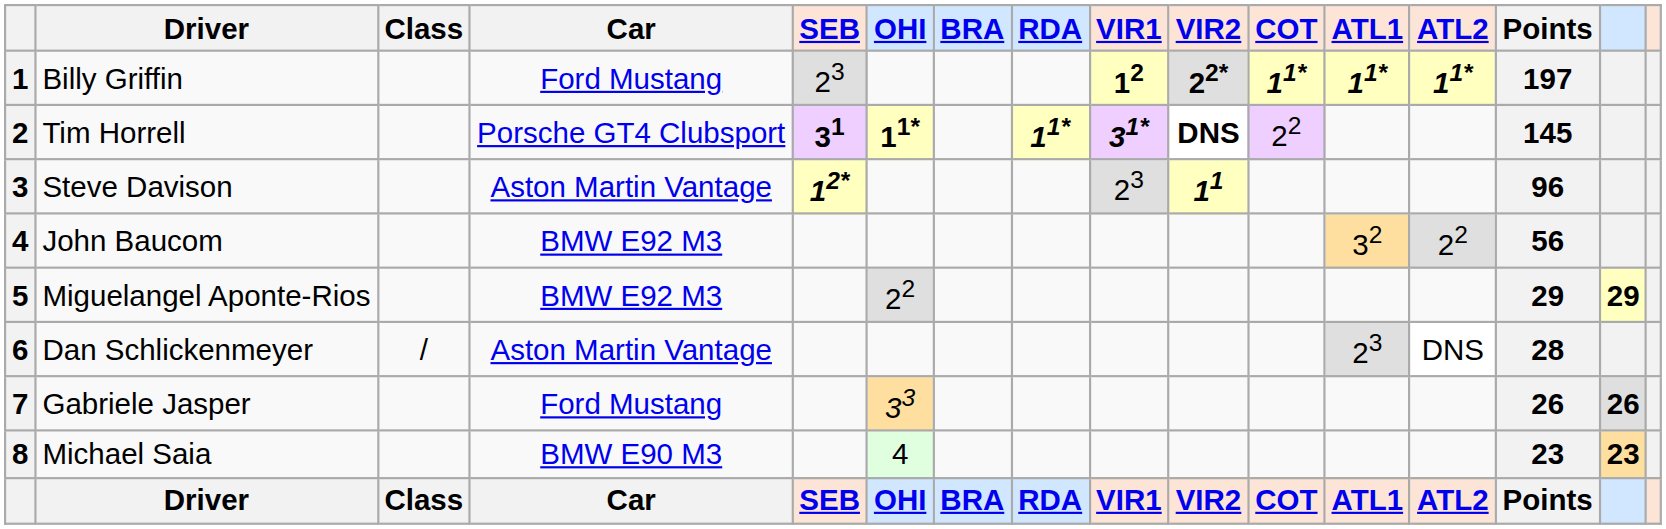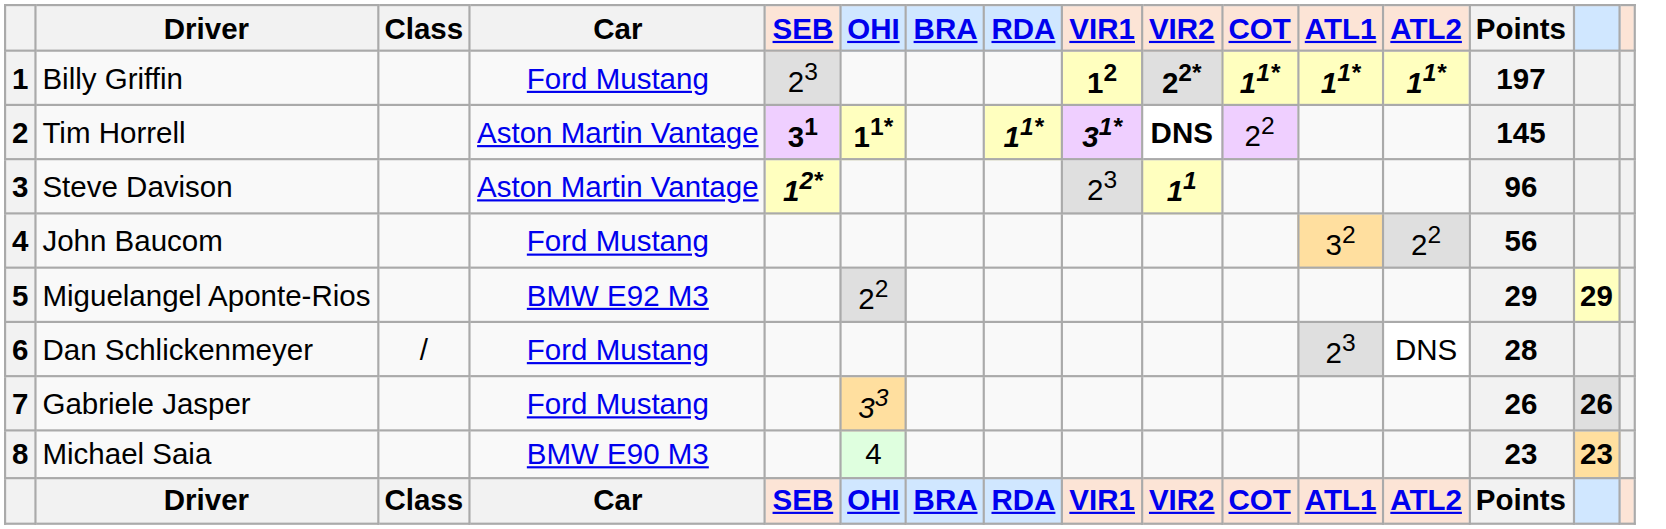 <table class="wikitable" style="font-size:85%; text-align:center">
 <tr>
 <th valign="middle"></th>
 <th valign="middle">Driver</th>
 <th>Class</th>
 <th>Car</th>
 <td style="background:#fce4d6;"><a href='#'><strong>SEB</strong></a></td>
 <td style="background:#D0E7FF;"><a href='#'><strong>OHI</strong></a></td>
 <td style="background:#D0E7FF;"><a href='#'><strong>BRA</strong></a></td>
 <td style="background:#D0E7FF;"><a href='#'><strong>RDA</strong></a></td>
 <td style="background:#fce4d6;"><a href='#'><strong>VIR1</strong></a></td>
 <td style="background:#fce4d6;"><a href='#'><strong>VIR2</strong></a></td>
 <td style="background:#fce4d6;"><a href='#'><strong>COT</strong></a></td>
 <td style="background:#fce4d6;"><a href='#'><strong>ATL1</strong></a></td>
 <td style="background:#fce4d6;"><a href='#'><strong>ATL2</strong></a></td>
 <th valign="middle">Points</th>
 <td style="background:#D0E7FF;"></td>
 <td style="background:#fce4d6;"></td>
 </tr>
 <tr>
 <th>1</th>
 <td align="left"> Billy Griffin</td>
 <td></td>
 <td><a href='#'>Ford Mustang</a></td>
 <td style="background:#dfdfdf;">2<sup>3</sup></td>
 <td></td>
 <td></td>
 <td></td>
 <td style="background:#ffffbf;"><strong>1<sup>2</sup></strong></td>
 <td style="background:#dfdfdf;"><strong>2<sup>2*</sup></strong></td>
 <td style="background:#ffffbf;"><strong><em>1<sup>1*</sup></em></strong></td>
 <td style="background:#ffffbf;"><strong><em>1<sup>1*</sup></em></strong></td>
 <td style="background:#ffffbf;"><strong><em>1<sup>1*</sup></em></strong></td>
 <th>197</th>
 <th></th>
 <th></th>
 </tr>
 <tr>
 <th>2</th>
 <td align="left"> Tim Horrell</td>
 <td></td>
-<td><a href='#'>Porsche GT4 Clubsport</a></td>
+<td><a href='#'>Aston Martin Vantage</a></td>
 <td style="background:#efcfff;"><strong>3<sup>1</sup></strong></td>
 <td style="background:#ffffbf;"><strong>1<sup>1*</sup></strong></td>
 <td></td>
 <td style="background:#ffffbf;"><strong><em>1<sup>1*</sup></em></strong></td>
 <td style="background:#efcfff;"><strong><em>3<sup>1*</sup></em></strong></td>
 <td style="background:#ffffff;"><strong>DNS</strong></td>
 <td style="background:#efcfff;">2<sup>2</sup></td>
 <td></td>
 <td></td>
 <th>145</th>
 <th></th>
 <th></th>
 </tr>
 <tr>
 <th>3</th>
 <td align="left"> Steve Davison</td>
 <td></td>
 <td><a href='#'>Aston Martin Vantage</a></td>
 <td style="background:#ffffbf;"><strong><em>1<sup>2*</sup></em></strong></td>
 <td></td>
 <td></td>
 <td></td>
 <td style="background:#dfdfdf;">2<sup>3</sup></td>
 <td style="background:#ffffbf;"><strong><em>1<sup>1</sup></em></strong></td>
 <td></td>
 <td></td>
 <td></td>
 <th>96</th>
 <th></th>
 <th></th>
 </tr>
 <tr>
 <th>4</th>
 <td align="left"> John Baucom</td>
 <td></td>
-<td><a href='#'>BMW E92 M3</a></td>
+<td><a href='#'>Ford Mustang</a></td>
 <td></td>
 <td></td>
 <td></td>
 <td></td>
 <td></td>
 <td></td>
 <td></td>
 <td style="background:#ffdf9f;">3<sup>2</sup></td>
 <td style="background:#dfdfdf;">2<sup>2</sup></td>
 <th>56</th>
 <th></th>
 <th></th>
 </tr>
 <tr>
 <th>5</th>
 <td align="left"> Miguelangel Aponte-Rios</td>
 <td></td>
 <td><a href='#'>BMW E92 M3</a></td>
 <td></td>
 <td style="background:#dfdfdf;">2<sup>2</sup></td>
 <td></td>
 <td></td>
 <td></td>
 <td></td>
 <td></td>
 <td></td>
 <td></td>
 <th>29</th>
 <td style="background:#ffffbf;"><strong>29</strong></td>
 <th></th>
 </tr>
 <tr>
 <th>6</th>
 <td align="left"> Dan Schlickenmeyer</td>
 <td>/</td>
-<td><a href='#'>Aston Martin Vantage</a></td>
+<td><a href='#'>Ford Mustang</a></td>
 <td></td>
 <td></td>
 <td></td>
 <td></td>
 <td></td>
 <td></td>
 <td></td>
 <td style="background:#dfdfdf;">2<sup>3</sup></td>
 <td style="background:#ffffff;">DNS</td>
 <th>28</th>
 <th></th>
 <th></th>
 </tr>
 <tr>
 <th>7</th>
 <td align="left"> Gabriele Jasper</td>
 <td></td>
 <td><a href='#'>Ford Mustang</a></td>
 <td></td>
 <td style="background:#ffdf9f;"><em>3<sup>3</sup></em></td>
 <td></td>
 <td></td>
 <td></td>
 <td></td>
 <td></td>
 <td></td>
 <td></td>
 <th>26</th>
 <td style="background:#dfdfdf;"><strong>26</strong></td>
 <th></th>
 </tr>
 <tr>
 <th>8</th>
 <td align="left"> Michael Saia</td>
 <td></td>
 <td><a href='#'>BMW E90 M3</a></td>
 <td></td>
 <td style="background:#dfffdf;">4</td>
 <td style="background:#;"></td>
 <td style="background:#;"></td>
 <td></td>
 <td style="background:#;"></td>
 <td></td>
 <td></td>
 <td></td>
 <th>23</th>
 <td style="background:#ffdf9f;"><strong>23</strong></td>
 <th></th>
 </tr>
 <tr>
 <th valign="middle"></th>
 <th valign="middle">Driver</th>
 <th>Class</th>
 <th>Car</th>
 <td style="background:#fce4d6;"><a href='#'><strong>SEB</strong></a></td>
 <td style="background:#D0E7FF;"><a href='#'><strong>OHI</strong></a></td>
 <td style="background:#D0E7FF;"><a href='#'><strong>BRA</strong></a></td>
 <td style="background:#D0E7FF;"><a href='#'><strong>RDA</strong></a></td>
 <td style="background:#fce4d6;"><a href='#'><strong>VIR1</strong></a></td>
 <td style="background:#fce4d6;"><a href='#'><strong>VIR2</strong></a></td>
 <td style="background:#fce4d6;"><a href='#'><strong>COT</strong></a></td>
 <td style="background:#fce4d6;"><a href='#'><strong>ATL1</strong></a></td>
 <td style="background:#fce4d6;"><a href='#'><strong>ATL2</strong></a></td>
 <th valign="middle">Points</th>
 <td style="background:#D0E7FF;"></td>
 <td style="background:#fce4d6;"></td>
 </tr>
 </table>
